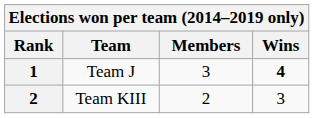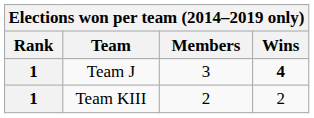 <table class="wikitable sortable plainrowheaders" style=text-align:center>
 <tr>
 <th colspan=4>Elections won per team (2014–2019 only)</th>
 </tr>
 <tr>
 <th scope=col>Rank</th>
 <th scope=col>Team</th>
 <th scope=col>Members</th>
 <th scope=col>Wins</th>
 </tr>
 <tr>
 <th scope=row style=text-align:center>1</th>
 <td>Team J</td>
 <td>3</td>
 <td><strong>4</strong></td>
 </tr>
 <tr>
-<th scope=row style=text-align:center>2</th>
+<th scope=row style=text-align:center>1</th>
 <td>Team KIII</td>
 <td>2</td>
-<td>3</td>
+<td>2</td>
 </tr>
 </table>
